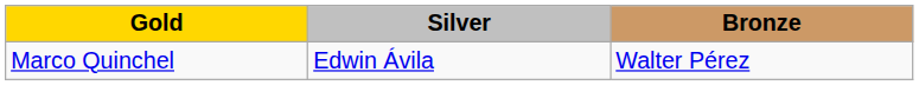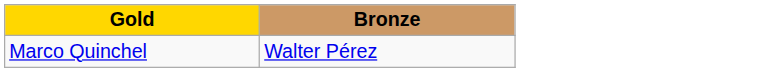 <table class="wikitable" style="text-align:left">
 <tr align="center">
 <td width=200 bgcolor=gold><strong>Gold</strong></td>
-<td width=200 bgcolor=silver><strong>Silver</strong></td>
 <td width=200 bgcolor=CC9966><strong>Bronze</strong></td>
 </tr>
 <tr>
 <td><a href='#'>Marco Quinchel</a><br><em></em></td>
-<td><a href='#'>Edwin Ávila</a><br><em></em></td>
 <td><a href='#'>Walter Pérez</a><br><em></em></td>
 </tr>
 </table>
